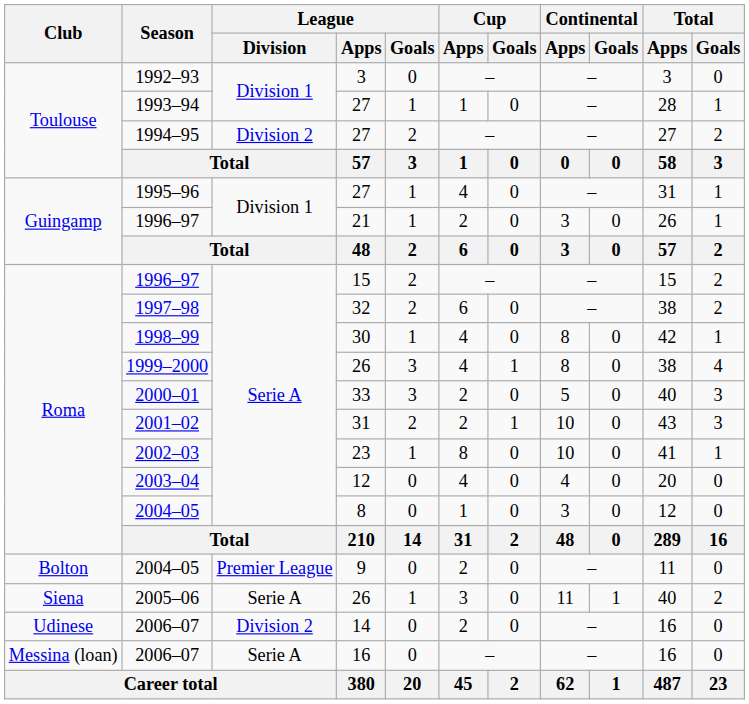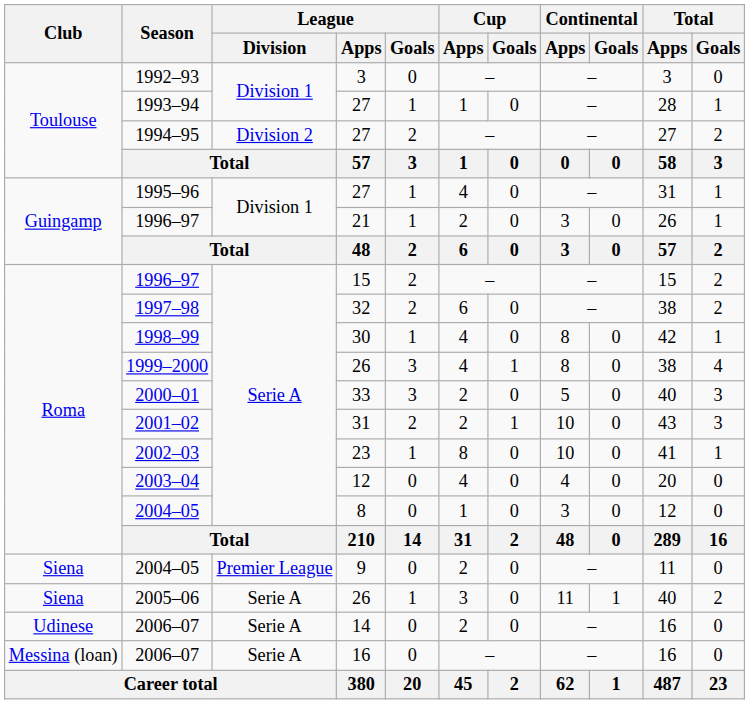 <table class="wikitable" style="text-align:center">
 <tr>
 <th rowspan="2">Club</th>
 <th rowspan="2">Season</th>
 <th colspan="3">League</th>
 <th colspan="2">Cup</th>
 <th colspan="2">Continental</th>
 <th colspan="2">Total</th>
 </tr>
 <tr>
 <th>Division</th>
 <th>Apps</th>
 <th>Goals</th>
 <th>Apps</th>
 <th>Goals</th>
 <th>Apps</th>
 <th>Goals</th>
 <th>Apps</th>
 <th>Goals</th>
 </tr>
 <tr>
 <td rowspan="4"><a href='#'>Toulouse</a></td>
 <td>1992–93</td>
 <td rowspan="2"><a href='#'>Division 1</a></td>
 <td>3</td>
 <td>0</td>
 <td colspan="2">–</td>
 <td colspan="2">–</td>
 <td>3</td>
 <td>0</td>
 </tr>
 <tr>
 <td>1993–94</td>
 <td>27</td>
 <td>1</td>
 <td>1</td>
 <td>0</td>
 <td colspan="2">–</td>
 <td>28</td>
 <td>1</td>
 </tr>
 <tr>
 <td>1994–95</td>
 <td><a href='#'>Division 2</a></td>
 <td>27</td>
 <td>2</td>
 <td colspan="2">–</td>
 <td colspan="2">–</td>
 <td>27</td>
 <td>2</td>
 </tr>
 <tr>
 <th colspan="2">Total</th>
 <th>57</th>
 <th>3</th>
 <th>1</th>
 <th>0</th>
 <th>0</th>
 <th>0</th>
 <th>58</th>
 <th>3</th>
 </tr>
 <tr>
 <td rowspan="3"><a href='#'>Guingamp</a></td>
 <td>1995–96</td>
 <td rowspan="2">Division 1</td>
 <td>27</td>
 <td>1</td>
 <td>4</td>
 <td>0</td>
 <td colspan="2">–</td>
 <td>31</td>
 <td>1</td>
 </tr>
 <tr>
 <td>1996–97</td>
 <td>21</td>
 <td>1</td>
 <td>2</td>
 <td>0</td>
 <td>3</td>
 <td>0</td>
 <td>26</td>
 <td>1</td>
 </tr>
 <tr>
 <th colspan="2">Total</th>
 <th>48</th>
 <th>2</th>
 <th>6</th>
 <th>0</th>
 <th>3</th>
 <th>0</th>
 <th>57</th>
 <th>2</th>
 </tr>
 <tr>
 <td rowspan="10"><a href='#'>Roma</a></td>
 <td><a href='#'>1996–97</a></td>
 <td rowspan="9"><a href='#'>Serie A</a></td>
 <td>15</td>
 <td>2</td>
 <td colspan="2">–</td>
 <td colspan="2">–</td>
 <td>15</td>
 <td>2</td>
 </tr>
 <tr>
 <td><a href='#'>1997–98</a></td>
 <td>32</td>
 <td>2</td>
 <td>6</td>
 <td>0</td>
 <td colspan="2">–</td>
 <td>38</td>
 <td>2</td>
 </tr>
 <tr>
 <td><a href='#'>1998–99</a></td>
 <td>30</td>
 <td>1</td>
 <td>4</td>
 <td>0</td>
 <td>8</td>
 <td>0</td>
 <td>42</td>
 <td>1</td>
 </tr>
 <tr>
 <td><a href='#'>1999–2000</a></td>
 <td>26</td>
 <td>3</td>
 <td>4</td>
 <td>1</td>
 <td>8</td>
 <td>0</td>
 <td>38</td>
 <td>4</td>
 </tr>
 <tr>
 <td><a href='#'>2000–01</a></td>
 <td>33</td>
 <td>3</td>
 <td>2</td>
 <td>0</td>
 <td>5</td>
 <td>0</td>
 <td>40</td>
 <td>3</td>
 </tr>
 <tr>
 <td><a href='#'>2001–02</a></td>
 <td>31</td>
 <td>2</td>
 <td>2</td>
 <td>1</td>
 <td>10</td>
 <td>0</td>
 <td>43</td>
 <td>3</td>
 </tr>
 <tr>
 <td><a href='#'>2002–03</a></td>
 <td>23</td>
 <td>1</td>
 <td>8</td>
 <td>0</td>
 <td>10</td>
 <td>0</td>
 <td>41</td>
 <td>1</td>
 </tr>
 <tr>
 <td><a href='#'>2003–04</a></td>
 <td>12</td>
 <td>0</td>
 <td>4</td>
 <td>0</td>
 <td>4</td>
 <td>0</td>
 <td>20</td>
 <td>0</td>
 </tr>
 <tr>
 <td><a href='#'>2004–05</a></td>
 <td>8</td>
 <td>0</td>
 <td>1</td>
 <td>0</td>
 <td>3</td>
 <td>0</td>
 <td>12</td>
 <td>0</td>
 </tr>
 <tr>
 <th colspan="2">Total</th>
 <th>210</th>
 <th>14</th>
 <th>31</th>
 <th>2</th>
 <th>48</th>
 <th>0</th>
 <th>289</th>
 <th>16</th>
 </tr>
 <tr>
-<td><a href='#'>Bolton</a></td>
+<td><a href='#'>Siena</a></td>
 <td>2004–05</td>
 <td><a href='#'>Premier League</a></td>
 <td>9</td>
 <td>0</td>
 <td>2</td>
 <td>0</td>
 <td colspan="2">–</td>
 <td>11</td>
 <td>0</td>
 </tr>
 <tr>
 <td><a href='#'>Siena</a></td>
 <td>2005–06</td>
 <td>Serie A</td>
 <td>26</td>
 <td>1</td>
 <td>3</td>
 <td>0</td>
 <td>11</td>
 <td>1</td>
 <td>40</td>
 <td>2</td>
 </tr>
 <tr>
 <td><a href='#'>Udinese</a></td>
 <td>2006–07</td>
-<td><a href='#'>Division 2</a></td>
+<td>Serie A</td>
 <td>14</td>
 <td>0</td>
 <td>2</td>
 <td>0</td>
 <td colspan="2">–</td>
 <td>16</td>
 <td>0</td>
 </tr>
 <tr>
 <td><a href='#'>Messina</a> (loan)</td>
 <td>2006–07</td>
 <td>Serie A</td>
 <td>16</td>
 <td>0</td>
 <td colspan="2">–</td>
 <td colspan="2">–</td>
 <td>16</td>
 <td>0</td>
 </tr>
 <tr>
 <th colspan="3">Career total</th>
 <th>380</th>
 <th>20</th>
 <th>45</th>
 <th>2</th>
 <th>62</th>
 <th>1</th>
 <th>487</th>
 <th>23</th>
 </tr>
 </table>
